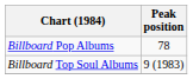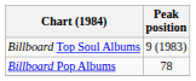 <table class="wikitable">
 <tr>
 <th>Chart (1984)</th>
 <th>Peak<br>position</th>
 </tr>
 <tr>
+<td><em>Billboard</em> <a href='#'>Top Soul Albums</a></td>
+<td align=center>9 (1983)</td>
+</tr>
+<tr>
 <td><a href='#'><em>Billboard</em> Pop Albums</a></td>
 <td align=center>78</td>
 </tr>
 <tr>
-<td><em>Billboard</em> <a href='#'>Top Soul Albums</a></td>
-<td align=center>9 (1983)</td>
-</tr>
-<tr>
 </tr>
 </table>
